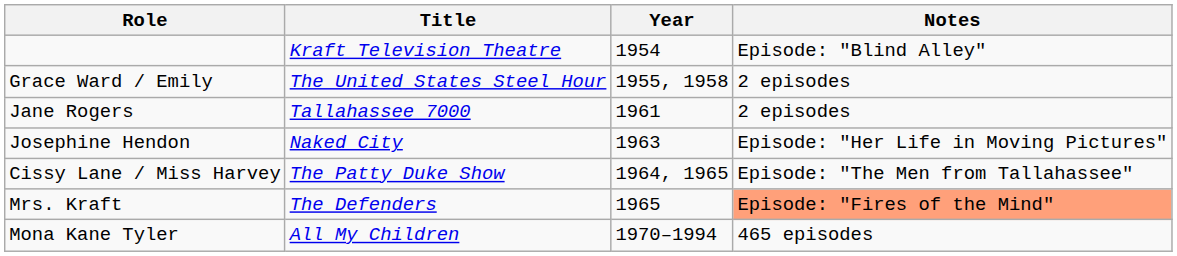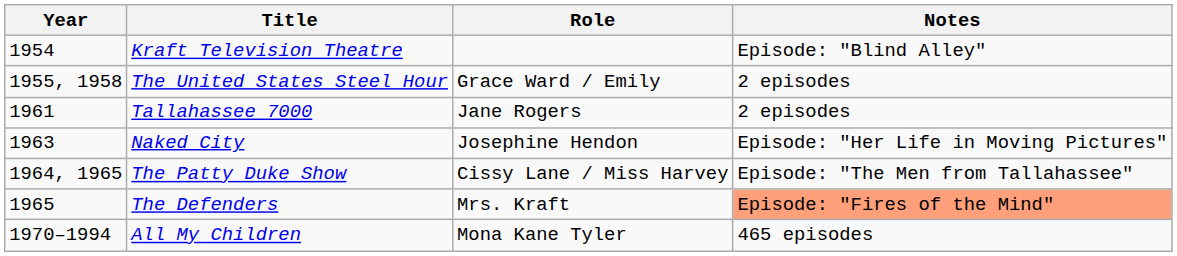 <table class="wikitable sortable">
 <tr>
+<th>Year</th>
+<th>Title</th>
 <th>Role</th>
-<th>Title</th>
-<th>Year</th>
 <th class="unsortable">Notes</th>
 </tr>
 <tr>
+<td>1954</td>
+<td><em><a href='#'>Kraft Television Theatre</a></em></td>
 <td></td>
-<td><em><a href='#'>Kraft Television Theatre</a></em></td>
-<td>1954</td>
 <td>Episode: "Blind Alley"</td>
 </tr>
 <tr>
+<td>1955, 1958</td>
+<td><em><a href='#'>The United States Steel Hour</a></em></td>
 <td>Grace Ward / Emily</td>
-<td><em><a href='#'>The United States Steel Hour</a></em></td>
-<td>1955, 1958</td>
 <td>2 episodes</td>
 </tr>
 <tr>
+<td>1961</td>
+<td><em><a href='#'>Tallahassee 7000</a></em></td>
 <td>Jane Rogers</td>
-<td><em><a href='#'>Tallahassee 7000</a></em></td>
-<td>1961</td>
 <td>2 episodes</td>
 </tr>
 <tr>
+<td>1963</td>
+<td><em><a href='#'>Naked City</a></em></td>
 <td>Josephine Hendon</td>
-<td><em><a href='#'>Naked City</a></em></td>
-<td>1963</td>
 <td>Episode: "Her Life in Moving Pictures"</td>
 </tr>
 <tr>
+<td>1964, 1965</td>
+<td><em><a href='#'>The Patty Duke Show</a></em></td>
 <td>Cissy Lane / Miss Harvey</td>
-<td><em><a href='#'>The Patty Duke Show</a></em></td>
-<td>1964, 1965</td>
 <td>Episode: "The Men from Tallahassee"</td>
 </tr>
 <tr>
+<td>1965</td>
+<td><em><a href='#'>The Defenders</a></em></td>
 <td>Mrs. Kraft</td>
-<td><em><a href='#'>The Defenders</a></em></td>
-<td>1965</td>
 <td style="background: lightsalmon;">Episode: "Fires of the Mind"</td>
 </tr>
 <tr>
+<td>1970–1994</td>
+<td><em><a href='#'>All My Children</a></em></td>
 <td>Mona Kane Tyler</td>
-<td><em><a href='#'>All My Children</a></em></td>
-<td>1970–1994</td>
 <td>465 episodes</td>
 </tr>
 </table>
